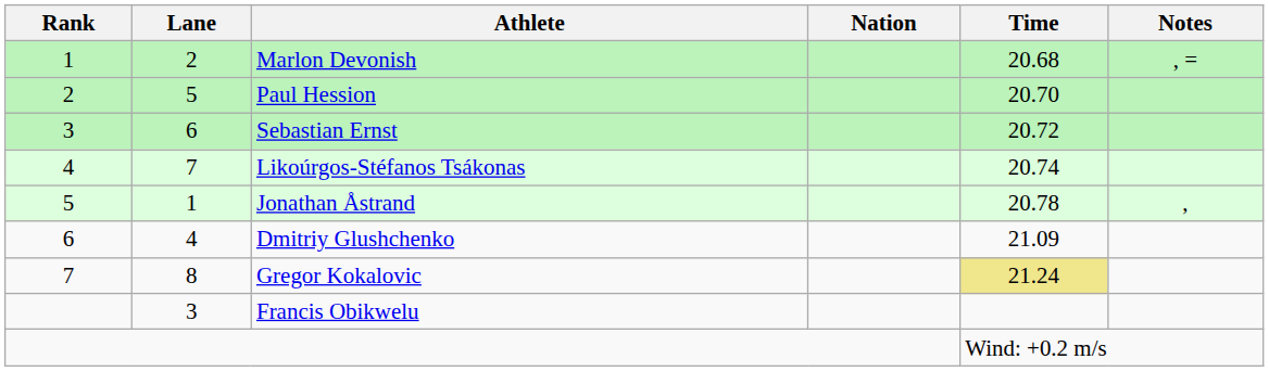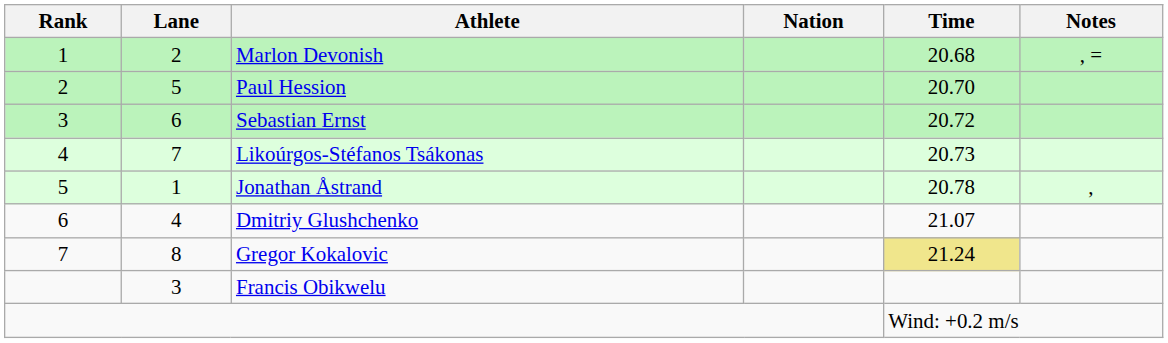 <table class="wikitable sortable" style="text-align:center;width: 70%;">
 <tr>
 <th>Rank</th>
 <th>Lane</th>
 <th>Athlete</th>
 <th>Nation</th>
 <th>Time</th>
 <th>Notes</th>
 </tr>
 <tr bgcolor=bbf3bb>
 <td>1</td>
 <td>2</td>
 <td align="left"><a href='#'>Marlon Devonish</a></td>
 <td align=left></td>
 <td>20.68</td>
 <td>, =</td>
 </tr>
 <tr bgcolor=bbf3bb>
 <td>2</td>
 <td>5</td>
 <td align="left"><a href='#'>Paul Hession</a></td>
 <td align=left></td>
 <td>20.70</td>
 <td></td>
 </tr>
 <tr bgcolor=bbf3bb>
 <td>3</td>
 <td>6</td>
 <td align="left"><a href='#'>Sebastian Ernst</a></td>
 <td align=left></td>
 <td>20.72</td>
 <td></td>
 </tr>
 <tr bgcolor=ddffdd>
 <td>4</td>
 <td>7</td>
 <td align="left"><a href='#'>Likoúrgos-Stéfanos Tsákonas</a></td>
 <td align=left></td>
-<td>20.74</td>
+<td>20.73</td>
 <td></td>
 </tr>
 <tr bgcolor=ddffdd>
 <td>5</td>
 <td>1</td>
 <td align="left"><a href='#'>Jonathan Åstrand</a></td>
 <td align=left></td>
 <td>20.78</td>
 <td>, </td>
 </tr>
 <tr>
 <td>6</td>
 <td>4</td>
 <td align="left"><a href='#'>Dmitriy Glushchenko</a></td>
 <td align=left></td>
-<td>21.09</td>
+<td>21.07</td>
 <td></td>
 </tr>
 <tr>
 <td>7</td>
 <td>8</td>
 <td align="left"><a href='#'>Gregor Kokalovic</a></td>
 <td align=left></td>
 <td style="background: khaki;">21.24</td>
 <td></td>
 </tr>
 <tr>
 <td></td>
 <td>3</td>
 <td align="left"><a href='#'>Francis Obikwelu</a></td>
 <td align=left></td>
 <td></td>
 <td></td>
 </tr>
 <tr class="sortbottom">
 <td colspan="4"></td>
 <td colspan="2" style="text-align:left;">Wind: +0.2 m/s</td>
 </tr>
 </table>
